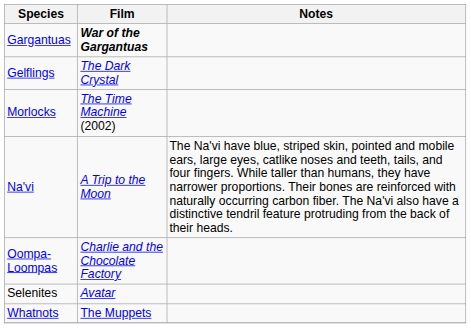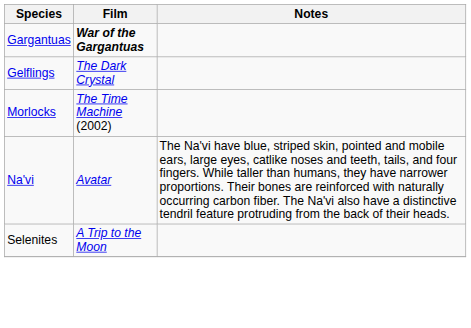 <table class="wikitable sortable">
 <tr>
 <th>Species</th>
 <th>Film</th>
 <th>Notes</th>
 </tr>
 <tr>
 <td><a href='#'>Gargantuas</a></td>
 <td><strong><em>War of the Gargantuas</em></strong></td>
 <td></td>
 </tr>
 <tr>
 <td><a href='#'>Gelflings</a></td>
 <td><em><a href='#'>The Dark Crystal</a></em></td>
 <td></td>
 </tr>
 <tr>
 <td><a href='#'>Morlocks</a></td>
 <td><em><a href='#'>The Time Machine</a></em> (2002)</td>
 <td></td>
 </tr>
 <tr>
 <td><a href='#'>Na'vi</a></td>
-<td><em><a href='#'>A Trip to the Moon</a></em></td>
+<td><em><a href='#'>Avatar</a></em></td>
 <td>The Na'vi have blue, striped skin, pointed and mobile ears, large eyes, catlike noses and teeth, tails, and four fingers. While taller than humans, they have narrower proportions. Their bones are reinforced with naturally occurring carbon fiber. The Na'vi also have a distinctive tendril feature protruding from the back of their heads.</td>
 </tr>
 <tr>
-<td><a href='#'>Oompa-Loompas</a></td>
-<td><em><a href='#'>Charlie and the Chocolate Factory</a></em></td>
-<td></td>
-</tr>
-<tr>
 <td>Selenites</td>
-<td><em><a href='#'>Avatar</a></em></td>
-<td></td>
-</tr>
-<tr>
-<td><a href='#'>Whatnots</a></td>
-<td><a href='#'>The Muppets</a></td>
+<td><em><a href='#'>A Trip to the Moon</a></em></td>
 <td></td>
 </tr>
 <tr>
 </tr>
 </table>
